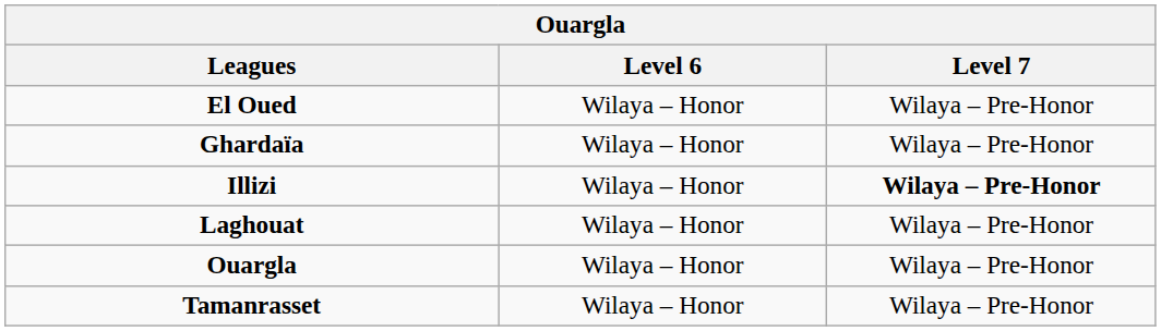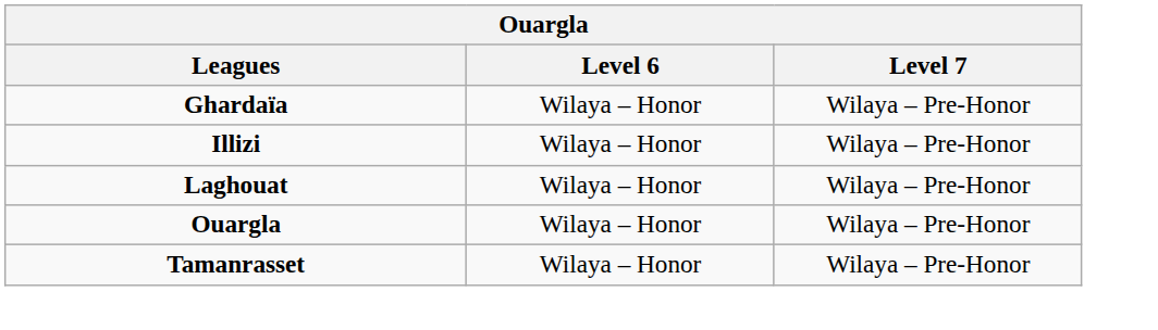 <table class="wikitable" style="text-align: center;">
 <tr>
 <th colspan=3>Ouargla</th>
 </tr>
 <tr>
 <th width="30%">Leagues</th>
 <th width="20%">Level 6</th>
 <th width="20%">Level 7</th>
 </tr>
 <tr>
-<td><strong>El Oued</strong></td>
-<td>Wilaya – Honor</td>
-<td>Wilaya – Pre-Honor</td>
-</tr>
-<tr>
 <td><strong>Ghardaïa</strong></td>
 <td>Wilaya – Honor</td>
 <td>Wilaya – Pre-Honor</td>
 </tr>
 <tr>
 <td><strong>Illizi</strong></td>
 <td>Wilaya – Honor</td>
-<td><strong>Wilaya – Pre-Honor</strong></td>
+<td>Wilaya – Pre-Honor</td>
 </tr>
 <tr>
 <td><strong>Laghouat</strong></td>
 <td>Wilaya – Honor</td>
 <td>Wilaya – Pre-Honor</td>
 </tr>
 <tr>
 <td><strong>Ouargla</strong></td>
 <td>Wilaya – Honor</td>
 <td>Wilaya – Pre-Honor</td>
 </tr>
 <tr>
 <td><strong>Tamanrasset</strong></td>
 <td>Wilaya – Honor</td>
 <td>Wilaya – Pre-Honor</td>
 </tr>
 </table>
